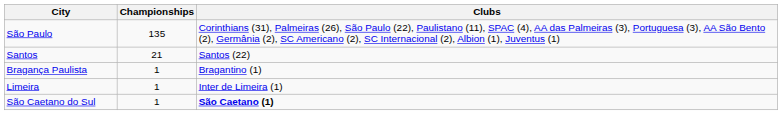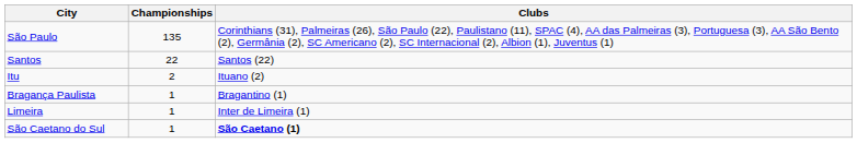 <table class="wikitable">
 <tr>
 <th style="width:175px">City</th>
 <th>Championships</th>
 <th>Clubs</th>
 </tr>
 <tr>
 <td> <a href='#'>São Paulo</a></td>
 <td align="center">135</td>
 <td><a href='#'>Corinthians</a> (31), <a href='#'>Palmeiras</a> (26), <a href='#'>São Paulo</a> (22), <a href='#'>Paulistano</a> (11), <a href='#'>SPAC</a> (4), <a href='#'>AA das Palmeiras</a> (3), <a href='#'>Portuguesa</a> (3), <a href='#'>AA São Bento</a> (2), <a href='#'>Germânia</a> (2), <a href='#'>SC Americano</a> (2), <a href='#'>SC Internacional</a> (2), <a href='#'>Albion</a> (1),  <a href='#'>Juventus</a> (1)</td>
 </tr>
 <tr>
 <td> <a href='#'>Santos</a></td>
-<td align="center">21</td>
+<td align="center">22</td>
 <td><a href='#'>Santos</a> (22)</td>
+</tr>
+<tr>
+<td> <a href='#'>Itu</a></td>
+<td align="center">2</td>
+<td><a href='#'>Ituano</a> (2)</td>
 </tr>
 <tr>
 <td> <a href='#'>Bragança Paulista</a></td>
 <td align="center">1</td>
 <td><a href='#'>Bragantino</a> (1)</td>
 </tr>
 <tr>
 <td> <a href='#'>Limeira</a></td>
 <td align="center">1</td>
 <td><a href='#'>Inter de Limeira</a> (1)</td>
 </tr>
 <tr>
 <td> <a href='#'>São Caetano do Sul</a></td>
 <td align="center">1</td>
 <td><strong><a href='#'>São Caetano</a> (1)</strong></td>
 </tr>
 </table>
